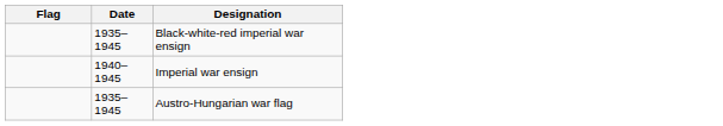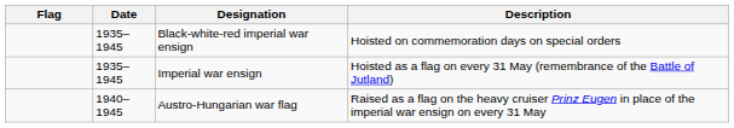 <table class="wikitable">
 <tr>
 <th width="110">Flag</th>
 <th width="75">Date</th>
 <th width="250">Designation</th>
+<th width="500">Description</th>
 </tr>
 <tr>
 <td></td>
 <td>1935–1945</td>
 <td>Black-white-red imperial war ensign</td>
+<td>Hoisted on commemoration days on special orders</td>
+</tr>
+<tr>
+<td></td>
+<td>1935–1945</td>
+<td>Imperial war ensign</td>
+<td>Hoisted as a flag on every 31 May (remembrance of the <a href='#'>Battle of Jutland</a>)</td>
 </tr>
 <tr>
 <td></td>
 <td>1940–1945</td>
-<td>Imperial war ensign</td>
-</tr>
-<tr>
-<td></td>
-<td>1935–1945</td>
 <td>Austro-Hungarian war flag</td>
+<td>Raised as a flag on the heavy cruiser <em><a href='#'>Prinz Eugen</a></em> in place of the imperial war ensign on every 31 May</td>
 </tr>
 </table>
